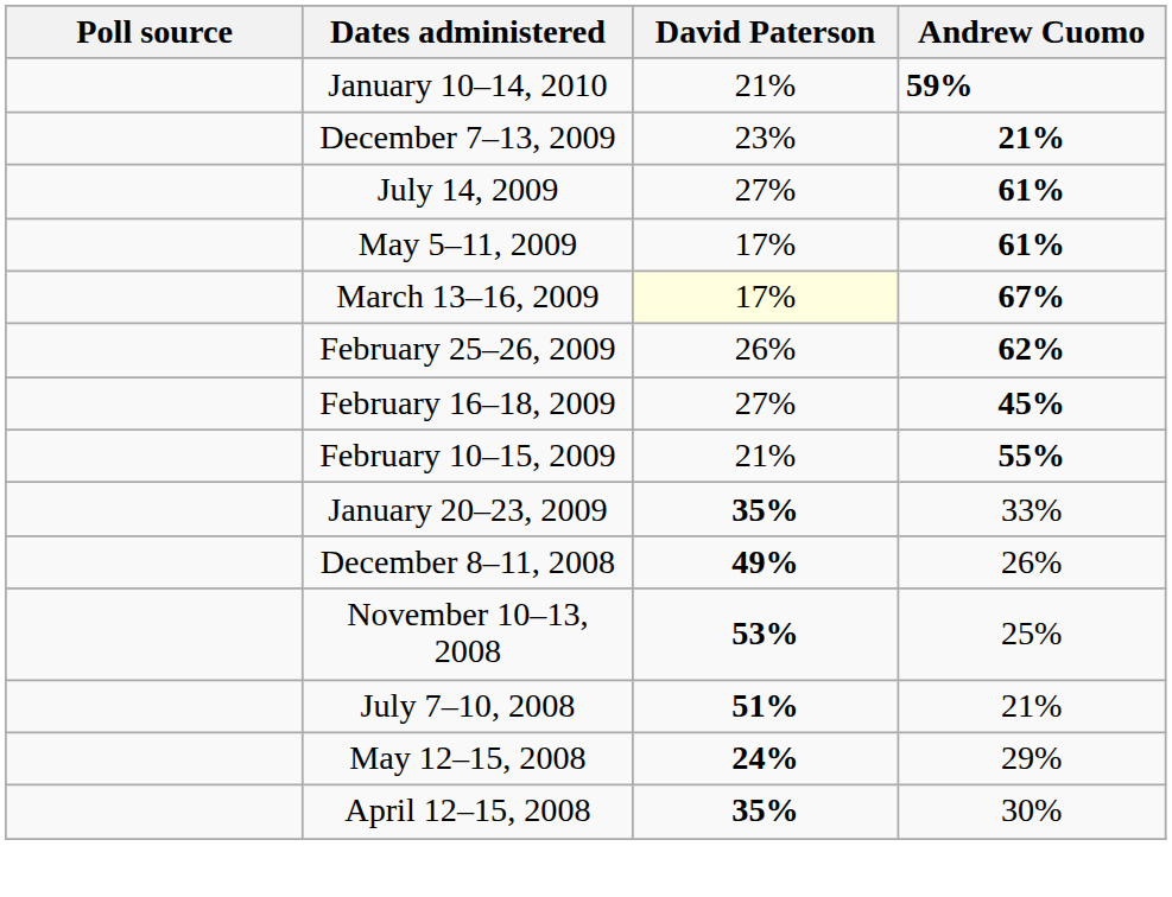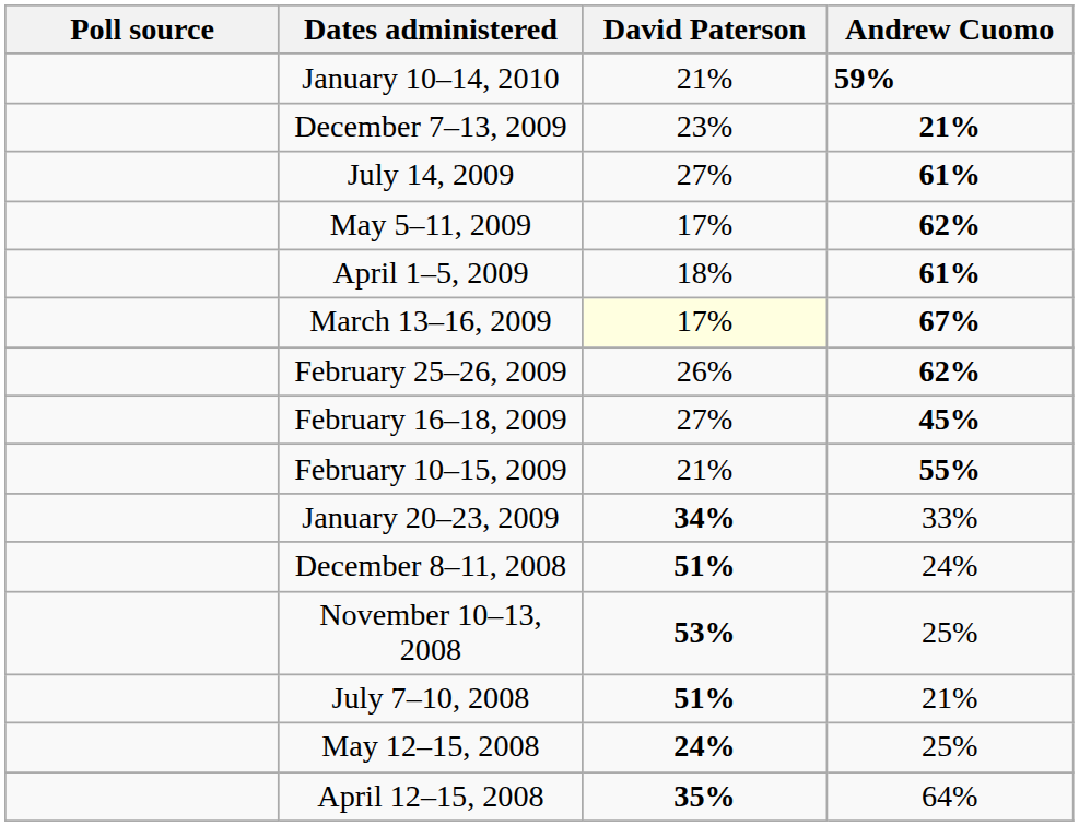 <table class="wikitable">
 <tr valign="bottom">
 <th style="width:135px;">Poll source</th>
 <th style="width:150px;">Dates administered</th>
 <th style="width:120px;">David Paterson</th>
 <th style="width:120px;">Andrew Cuomo</th>
 </tr>
 <tr>
 <td></td>
 <td align="center">January 10–14, 2010</td>
 <td align="center">21%</td>
 <td><strong>59%</strong></td>
 </tr>
 <tr>
 <td></td>
 <td align="center">December 7–13, 2009</td>
 <td align="center">23%</td>
 <td align="center" ><strong>21%</strong></td>
 </tr>
 <tr>
 <td></td>
 <td align="center">July 14, 2009</td>
 <td align="center">27%</td>
 <td align="center" ><strong>61%</strong></td>
 </tr>
 <tr>
 <td></td>
 <td align="center">May 5–11, 2009</td>
 <td align="center">17%</td>
+<td align="center" ><strong>62%</strong></td>
+</tr>
+<tr>
+<td></td>
+<td align="center">April 1–5, 2009</td>
+<td align="center">18%</td>
 <td align="center" ><strong>61%</strong></td>
 </tr>
 <tr>
 <td></td>
 <td align="center">March 13–16, 2009</td>
 <td align="center" style="background: lightyellow;">17%</td>
 <td align="center" ><strong>67%</strong></td>
 </tr>
 <tr>
 <td> </td>
 <td align="center">February 25–26, 2009</td>
 <td align="center">26%</td>
 <td align="center" ><strong>62%</strong></td>
 </tr>
 <tr>
 <td></td>
 <td align="center">February 16–18, 2009</td>
 <td align="center">27%</td>
 <td align="center" ><strong>45%</strong></td>
 </tr>
 <tr>
 <td></td>
 <td align="center">February 10–15, 2009</td>
 <td align="center">21%</td>
 <td align="center" ><strong>55%</strong></td>
 </tr>
 <tr>
 <td></td>
 <td align="center">January 20–23, 2009</td>
-<td align="center" ><strong>35%</strong></td>
+<td align="center" ><strong>34%</strong></td>
 <td align="center">33%</td>
 </tr>
 <tr>
 <td></td>
 <td align="center">December 8–11, 2008</td>
-<td align="center" ><strong>49%</strong></td>
-<td align="center">26%</td>
+<td align="center" ><strong>51%</strong></td>
+<td align="center">24%</td>
 </tr>
 <tr>
 <td></td>
 <td align="center">November 10–13, 2008</td>
 <td align="center" ><strong>53%</strong></td>
 <td align="center">25%</td>
 </tr>
 <tr>
 <td></td>
 <td align="center">July 7–10, 2008</td>
 <td align="center" ><strong>51%</strong></td>
 <td align="center">21%</td>
 </tr>
 <tr>
 <td></td>
 <td align="center">May 12–15, 2008</td>
 <td align="center" ><strong>24%</strong></td>
-<td align="center">29%</td>
+<td align="center">25%</td>
 </tr>
 <tr>
 <td></td>
 <td align="center">April 12–15, 2008</td>
 <td align="center" ><strong>35%</strong></td>
-<td align="center">30%</td>
+<td align="center">64%</td>
 </tr>
 </table>
